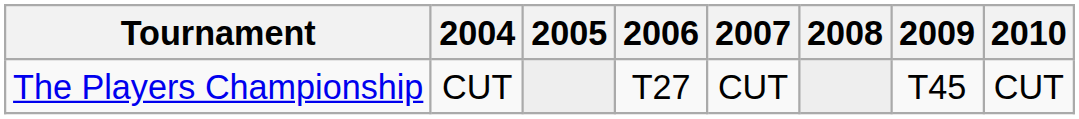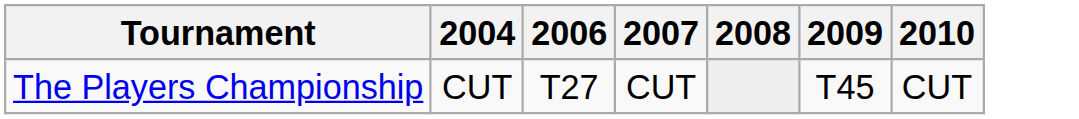 <table class="wikitable" style="font-size:95%;text-align:center;">
 <tr>
 <th>Tournament</th>
 <th>2004</th>
-<th>2005</th>
 <th>2006</th>
 <th>2007</th>
 <th>2008</th>
 <th>2009</th>
 <th>2010</th>
 </tr>
 <tr>
 <td align=left><a href='#'>The Players Championship</a></td>
 <td>CUT</td>
-<td style="background:#eeeeee;"></td>
 <td>T27</td>
 <td>CUT</td>
 <td style="background:#eeeeee;"></td>
 <td>T45</td>
 <td>CUT</td>
 </tr>
 </table>
